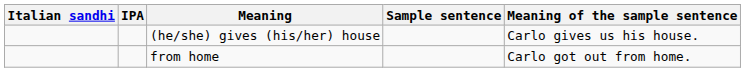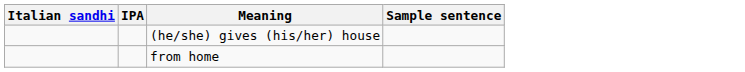 <table class="wikitable">
 <tr>
 <th>Italian <a href='#'>sandhi</a></th>
 <th>IPA</th>
 <th>Meaning</th>
 <th>Sample sentence</th>
-<th>Meaning of the sample sentence</th>
 </tr>
 <tr>
 <td></td>
 <td></td>
 <td>(he/she) gives (his/her) house</td>
 <td><em></em></td>
-<td>Carlo gives us his house.</td>
 </tr>
 <tr>
 <td></td>
 <td></td>
 <td>from home</td>
 <td><em></em></td>
-<td>Carlo got out from home.</td>
 </tr>
 </table>
